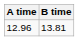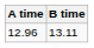 <table class="wikitable" border="1" align="upright">
 <tr>
 <th>A time</th>
 <th>B time</th>
 </tr>
 <tr>
 <td>12.96</td>
-<td>13.81</td>
+<td>13.11</td>
 </tr>
 </table>
